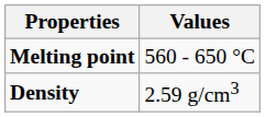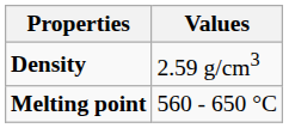 <table class="wikitable">
 <tr>
 <th>Properties</th>
 <th>Values</th>
 </tr>
 <tr>
+<td><strong>Density</strong></td>
+<td>2.59 g/cm<sup>3</sup></td>
+</tr>
+<tr>
 <td><strong>Melting point</strong></td>
 <td>560 - 650 °C</td>
 </tr>
-<tr>
-<td><strong>Density</strong></td>
-<td>2.59 g/cm<sup>3</sup></td>
-</tr>
 </table>
